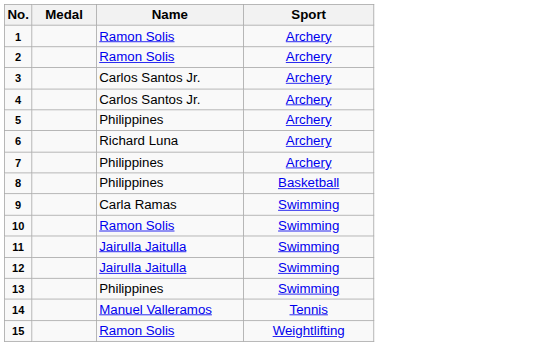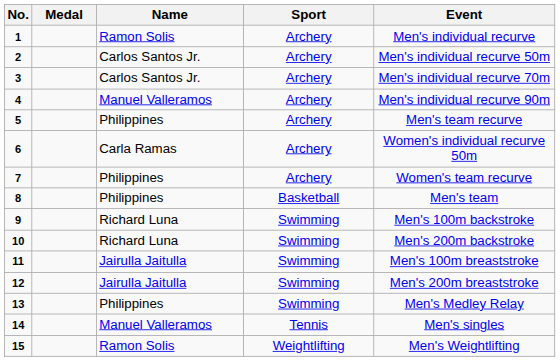 <table class="wikitable" style="font-size:100%; text-align:center;">
 <tr>
 <th width="10">No.</th>
 <th width="70">Medal</th>
 <th width="170">Name</th>
 <th width="150">Sport</th>
+<th width="210">Event</th>
 </tr>
 <tr>
 <td><small><strong>1</strong></small></td>
 <td></td>
 <td align=left><a href='#'>Ramon Solis</a></td>
 <td> <a href='#'>Archery</a></td>
+<td><a href='#'>Men's individual recurve</a></td>
 </tr>
 <tr>
 <td><small><strong>2</strong></small></td>
 <td></td>
-<td align=left><a href='#'>Ramon Solis</a></td>
+<td align=left>Carlos Santos Jr.</td>
 <td> <a href='#'>Archery</a></td>
+<td><a href='#'>Men's individual recurve 50m</a></td>
 </tr>
 <tr>
 <td><small><strong>3</strong></small></td>
 <td></td>
 <td align=left>Carlos Santos Jr.</td>
 <td> <a href='#'>Archery</a></td>
+<td><a href='#'>Men's individual recurve 70m</a></td>
 </tr>
 <tr>
 <td><small><strong>4</strong></small></td>
 <td></td>
-<td align=left>Carlos Santos Jr.</td>
+<td align=left><a href='#'>Manuel Valleramos</a></td>
 <td> <a href='#'>Archery</a></td>
+<td><a href='#'>Men's individual recurve 90m</a></td>
 </tr>
 <tr>
 <td><small><strong>5</strong></small></td>
 <td></td>
 <td align=left>Philippines</td>
 <td> <a href='#'>Archery</a></td>
+<td><a href='#'>Men's team recurve</a></td>
 </tr>
 <tr>
 <td><small><strong>6</strong></small></td>
 <td></td>
-<td align=left>Richard Luna</td>
+<td align=left>Carla Ramas</td>
 <td> <a href='#'>Archery</a></td>
+<td><a href='#'>Women's individual recurve 50m</a></td>
 </tr>
 <tr>
 <td><small><strong>7</strong></small></td>
 <td></td>
 <td align=left>Philippines</td>
 <td> <a href='#'>Archery</a></td>
+<td><a href='#'>Women's team recurve</a></td>
 </tr>
 <tr>
 <td><small><strong>8</strong></small></td>
 <td></td>
 <td align=left>Philippines</td>
 <td> <a href='#'>Basketball</a></td>
+<td><a href='#'>Men's team</a></td>
 </tr>
 <tr>
 <td><small><strong>9</strong></small></td>
 <td></td>
-<td align=left>Carla Ramas</td>
+<td align=left>Richard Luna</td>
 <td> <a href='#'>Swimming</a></td>
+<td><a href='#'>Men's 100m backstroke</a></td>
 </tr>
 <tr>
 <td><small><strong>10</strong></small></td>
 <td></td>
-<td align=left><a href='#'>Ramon Solis</a></td>
+<td align=left>Richard Luna</td>
 <td> <a href='#'>Swimming</a></td>
+<td><a href='#'>Men's 200m backstroke</a></td>
 </tr>
 <tr>
 <td><small><strong>11</strong></small></td>
 <td></td>
 <td align=left><a href='#'>Jairulla Jaitulla</a></td>
 <td> <a href='#'>Swimming</a></td>
+<td><a href='#'>Men's 100m breaststroke</a></td>
 </tr>
 <tr>
 <td><small><strong>12</strong></small></td>
 <td></td>
 <td align=left><a href='#'>Jairulla Jaitulla</a></td>
 <td> <a href='#'>Swimming</a></td>
+<td><a href='#'>Men's 200m breaststroke</a></td>
 </tr>
 <tr>
 <td><small><strong>13</strong></small></td>
 <td></td>
 <td align=left>Philippines</td>
 <td> <a href='#'>Swimming</a></td>
+<td><a href='#'>Men's  Medley Relay</a></td>
 </tr>
 <tr>
 <td><small><strong>14</strong></small></td>
 <td></td>
 <td align=left><a href='#'>Manuel Valleramos</a></td>
 <td> <a href='#'>Tennis</a></td>
+<td><a href='#'>Men's singles</a></td>
 </tr>
 <tr>
 <td><small><strong>15</strong></small></td>
 <td></td>
 <td align=left><a href='#'>Ramon Solis</a></td>
 <td> <a href='#'>Weightlifting</a></td>
+<td><a href='#'>Men's Weightlifting</a></td>
 </tr>
 </table>
